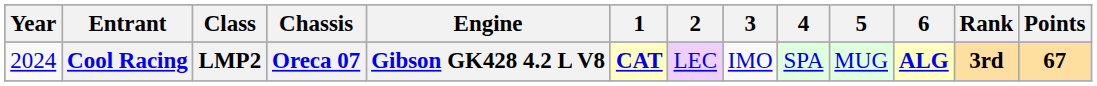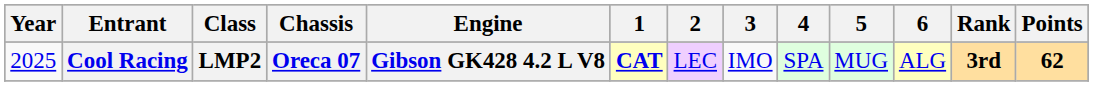 <table class="wikitable" style="text-align:center; font-size:85%">
 <tr>
 <th>Year</th>
 <th>Entrant</th>
 <th>Class</th>
 <th>Chassis</th>
 <th>Engine</th>
 <th>1</th>
 <th>2</th>
 <th>3</th>
 <th>4</th>
 <th>5</th>
 <th>6</th>
 <th>Rank</th>
 <th>Points</th>
 </tr>
 <tr>
-<td><a href='#'>2024</a></td>
+<td><a href='#'>2025</a></td>
 <th nowrap><a href='#'>Cool Racing</a></th>
 <th>LMP2</th>
 <th nowrap><a href='#'>Oreca 07</a></th>
 <th nowrap><a href='#'>Gibson</a> GK428 4.2 L V8</th>
 <td style="background:#FFFFBF;"><strong><a href='#'>CAT</a><br></strong></td>
 <td style="background:#EFCFFF;"><a href='#'>LEC</a><br></td>
 <td><a href='#'>IMO</a></td>
 <td style="background:#DFFFDF;"><a href='#'>SPA</a><br></td>
 <td style="background:#DFFFDF;"><a href='#'>MUG</a><br></td>
-<td style="background:#FFFFBF;"><strong><a href='#'>ALG</a><br></strong></td>
+<td style="background:#FFFFBF;"><a href='#'>ALG</a><br></td>
 <th style="background:#FFDF9F;">3rd</th>
-<th style="background:#FFDF9F;">67</th>
+<th style="background:#FFDF9F;">62</th>
 </tr>
 </table>
